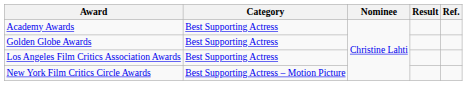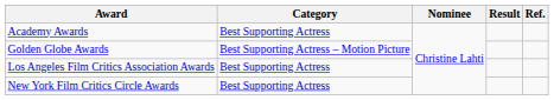 <table class="wikitable">
 <tr>
 <th>Award</th>
 <th>Category</th>
 <th>Nominee</th>
 <th>Result</th>
 <th>Ref.</th>
 </tr>
 <tr>
 <td><a href='#'>Academy Awards</a></td>
 <td><a href='#'>Best Supporting Actress</a></td>
 <td rowspan="4"><a href='#'>Christine Lahti</a></td>
 <td></td>
 <td align="center"></td>
 </tr>
 <tr>
 <td><a href='#'>Golden Globe Awards</a></td>
-<td><a href='#'>Best Supporting Actress</a></td>
+<td><a href='#'>Best Supporting Actress – Motion Picture</a></td>
 <td></td>
 <td align="center"></td>
 </tr>
 <tr>
 <td><a href='#'>Los Angeles Film Critics Association Awards</a></td>
 <td><a href='#'>Best Supporting Actress</a></td>
 <td></td>
 <td align="center"></td>
 </tr>
 <tr>
 <td><a href='#'>New York Film Critics Circle Awards</a></td>
-<td><a href='#'>Best Supporting Actress – Motion Picture</a></td>
+<td><a href='#'>Best Supporting Actress</a></td>
 <td></td>
 <td align="center"></td>
 </tr>
 </table>
